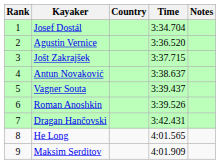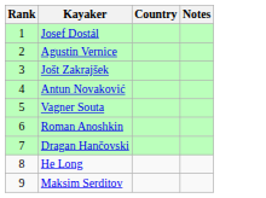 <table class="wikitable" style="text-align:center">
 <tr>
 <th>Rank</th>
 <th>Kayaker</th>
 <th>Country</th>
-<th>Time</th>
 <th>Notes</th>
 </tr>
 <tr bgcolor=bbffbb>
 <td>1</td>
 <td align="left"><a href='#'>Josef Dostál</a></td>
 <td align="left"></td>
-<td>3:34.704</td>
 <td></td>
 </tr>
 <tr bgcolor=bbffbb>
 <td>2</td>
 <td align="left"><a href='#'>Agustin Vernice</a></td>
 <td align="left"></td>
-<td>3:36.520</td>
 <td></td>
 </tr>
 <tr bgcolor=bbffbb>
 <td>3</td>
 <td align="left"><a href='#'>Jošt Zakrajšek</a></td>
 <td align="left"></td>
-<td>3:37.715</td>
 <td></td>
 </tr>
 <tr bgcolor=bbffbb>
 <td>4</td>
 <td align="left"><a href='#'>Antun Novaković</a></td>
 <td align="left"></td>
-<td>3:38.637</td>
 <td></td>
 </tr>
 <tr bgcolor=bbffbb>
 <td>5</td>
 <td align="left"><a href='#'>Vagner Souta</a></td>
 <td align="left"></td>
-<td>3:39.437</td>
 <td></td>
 </tr>
 <tr bgcolor=bbffbb>
 <td>6</td>
 <td align="left"><a href='#'>Roman Anoshkin</a></td>
 <td align="left"></td>
-<td>3:39.526</td>
 <td></td>
 </tr>
 <tr bgcolor=bbffbb>
 <td>7</td>
 <td align="left"><a href='#'>Dragan Hančovski</a></td>
 <td align="left"></td>
-<td>3:42.431</td>
 <td></td>
 </tr>
 <tr>
 <td>8</td>
 <td align="left"><a href='#'>He Long</a></td>
 <td align="left"></td>
-<td>4:01.565</td>
 <td></td>
 </tr>
 <tr>
 <td>9</td>
 <td align="left"><a href='#'>Maksim Serditov</a></td>
 <td align="left"></td>
-<td>4:01.909</td>
 <td></td>
 </tr>
 </table>
